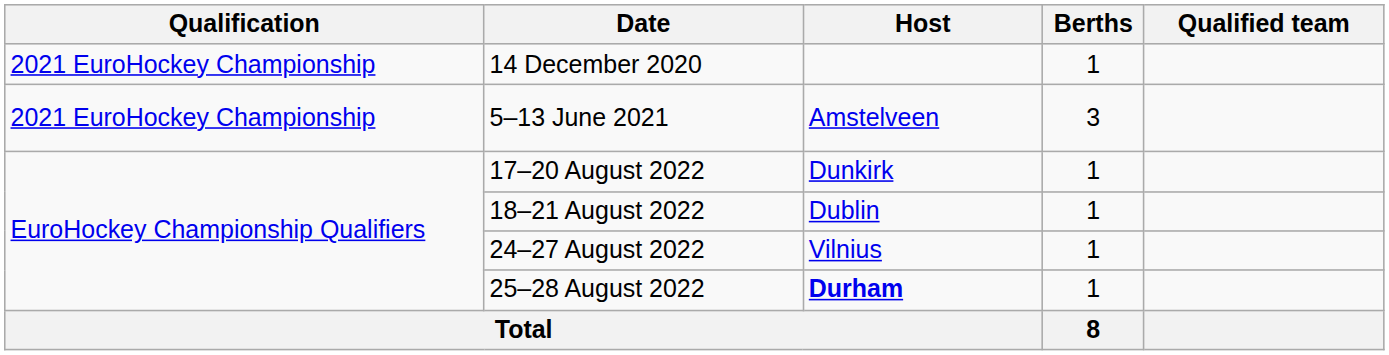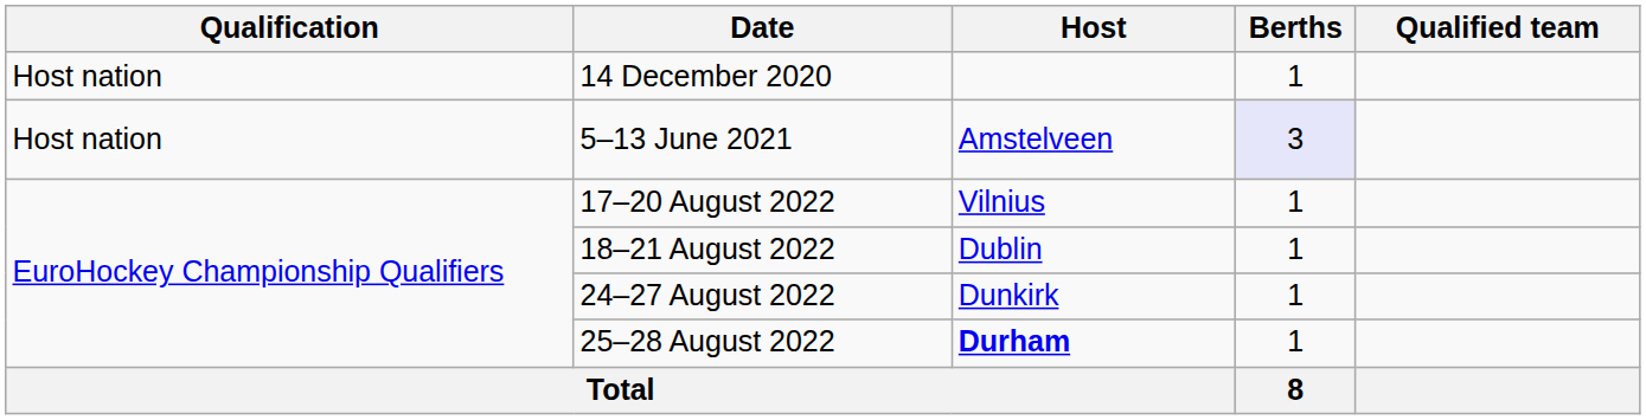 <table class="wikitable" width=70%>
 <tr>
 <th width=30%>Qualification</th>
 <th width=20%>Date</th>
 <th width=15%>Host</th>
 <th width=5%>Berths</th>
 <th width=15%>Qualified team</th>
 </tr>
 <tr>
-<td><a href='#'>2021 EuroHockey Championship</a></td>
+<td>Host nation</td>
 <td>14 December 2020</td>
 <td></td>
 <td align=center>1</td>
 <td></td>
 </tr>
 <tr>
-<td><a href='#'>2021 EuroHockey Championship</a></td>
+<td>Host nation</td>
 <td>5–13 June 2021</td>
 <td> <a href='#'>Amstelveen</a></td>
-<td align=center>3</td>
+<td align=center style="background: lavender;">3</td>
 <td><br><br></td>
 </tr>
 <tr>
 <td rowspan=4><a href='#'>EuroHockey Championship Qualifiers</a></td>
 <td>17–20 August 2022</td>
-<td> <a href='#'>Dunkirk</a></td>
+<td> <a href='#'>Vilnius</a></td>
 <td align=center>1</td>
 <td></td>
 </tr>
 <tr>
 <td>18–21 August 2022</td>
 <td> <a href='#'>Dublin</a></td>
 <td align=center>1</td>
 <td></td>
 </tr>
 <tr>
 <td>24–27 August 2022</td>
-<td> <a href='#'>Vilnius</a></td>
+<td> <a href='#'>Dunkirk</a></td>
 <td align=center>1</td>
 <td></td>
 </tr>
 <tr>
 <td>25–28 August 2022</td>
 <td><strong> <a href='#'>Durham</a></strong></td>
 <td align=center>1</td>
 <td></td>
 </tr>
 <tr>
 <th colspan=3>Total</th>
 <th>8</th>
 <th></th>
 </tr>
 </table>
